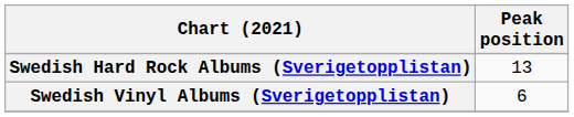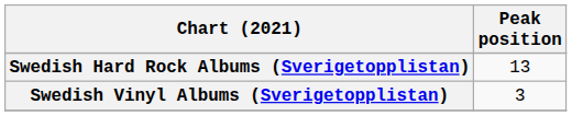 <table class="wikitable sortable plainrowheaders" style="text-align:center">
 <tr>
 <th scope="col">Chart (2021)</th>
 <th scope="col">Peak<br>position</th>
 </tr>
 <tr>
 </tr>
 <tr>
 </tr>
 <tr>
 </tr>
 <tr>
 </tr>
 <tr>
 </tr>
 <tr>
 </tr>
 <tr>
 </tr>
 <tr>
 </tr>
 <tr>
 </tr>
 <tr>
 </tr>
 <tr>
 <th scope="row">Swedish Hard Rock Albums (<a href='#'>Sverigetopplistan</a>)</th>
 <td>13</td>
 </tr>
 <tr>
 <th scope="row">Swedish Vinyl Albums (<a href='#'>Sverigetopplistan</a>)</th>
-<td>6</td>
+<td>3</td>
 </tr>
 <tr>
 </tr>
 <tr>
 </tr>
 <tr>
 </tr>
 <tr>
 </tr>
 <tr>
 </tr>
 <tr>
 </tr>
 </table>
